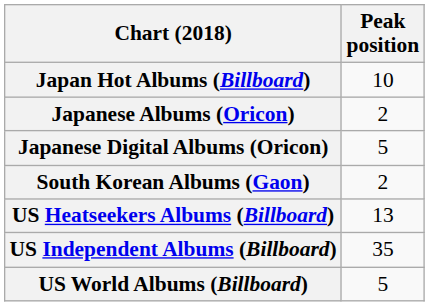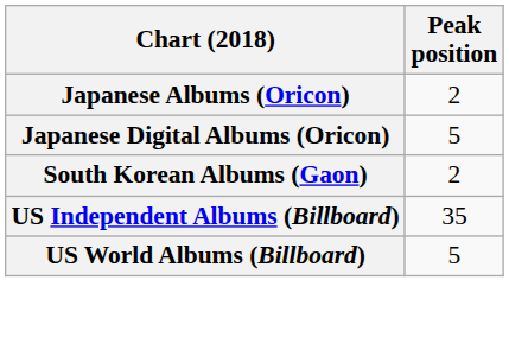 <table class="wikitable sortable plainrowheaders" style="text-align:center">
 <tr>
 <th scope="col">Chart (2018)</th>
 <th scope="col">Peak<br>position</th>
-</tr>
-<tr>
-<th scope="row">Japan Hot Albums (<a href='#'><em>Billboard</em></a>)</th>
-<td>10</td>
 </tr>
 <tr>
 <th scope="row">Japanese Albums (<a href='#'>Oricon</a>)</th>
 <td>2</td>
 </tr>
 <tr>
 <th scope="row">Japanese Digital Albums (Oricon)</th>
 <td>5</td>
 </tr>
 <tr>
 <th scope="row">South Korean Albums (<a href='#'>Gaon</a>)</th>
 <td>2</td>
 </tr>
 <tr>
-<th scope="row">US <a href='#'>Heatseekers Albums</a> (<em><a href='#'>Billboard</a></em>)</th>
-<td>13</td>
-</tr>
-<tr>
 <th scope="row">US <a href='#'>Independent Albums</a> (<em>Billboard</em>)</th>
 <td>35</td>
 </tr>
 <tr>
 <th scope="row">US World Albums (<em>Billboard</em>)</th>
 <td>5</td>
 </tr>
 </table>
